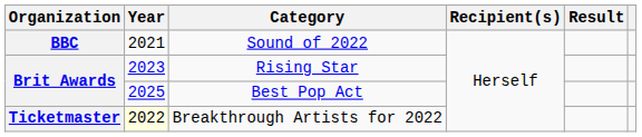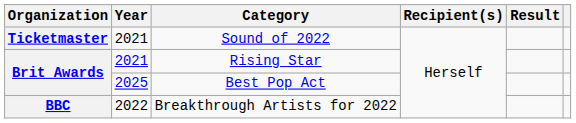 <table class="wikitable sortable plainrowheaders" style="text-align:center;">
 <tr>
 <th>Organization</th>
 <th>Year</th>
 <th>Category</th>
 <th>Recipient(s)</th>
 <th>Result</th>
 <th scope="col" class="unsortable"></th>
 </tr>
 <tr>
-<th scope="row"><a href='#'>BBC</a></th>
+<th scope="row"><a href='#'>Ticketmaster</a></th>
 <td>2021</td>
 <td><a href='#'>Sound of 2022</a></td>
 <td rowspan="4">Herself</td>
 <td></td>
 <td></td>
 </tr>
 <tr>
 <th scope="row" rowspan="2"><a href='#'>Brit Awards</a></th>
-<td><a href='#'>2023</a></td>
+<td><a href='#'>2021</a></td>
 <td><a href='#'>Rising Star</a></td>
 <td></td>
 <td></td>
 </tr>
 <tr>
 <td><a href='#'>2025</a></td>
 <td><a href='#'>Best Pop Act</a></td>
 <td></td>
 <td></td>
 </tr>
 <tr>
-<th scope="row"><a href='#'>Ticketmaster</a></th>
-<td style="background: lightyellow;">2022</td>
+<th scope="row"><a href='#'>BBC</a></th>
+<td>2022</td>
 <td>Breakthrough Artists for 2022</td>
 <td></td>
 <td></td>
 </tr>
 </table>
